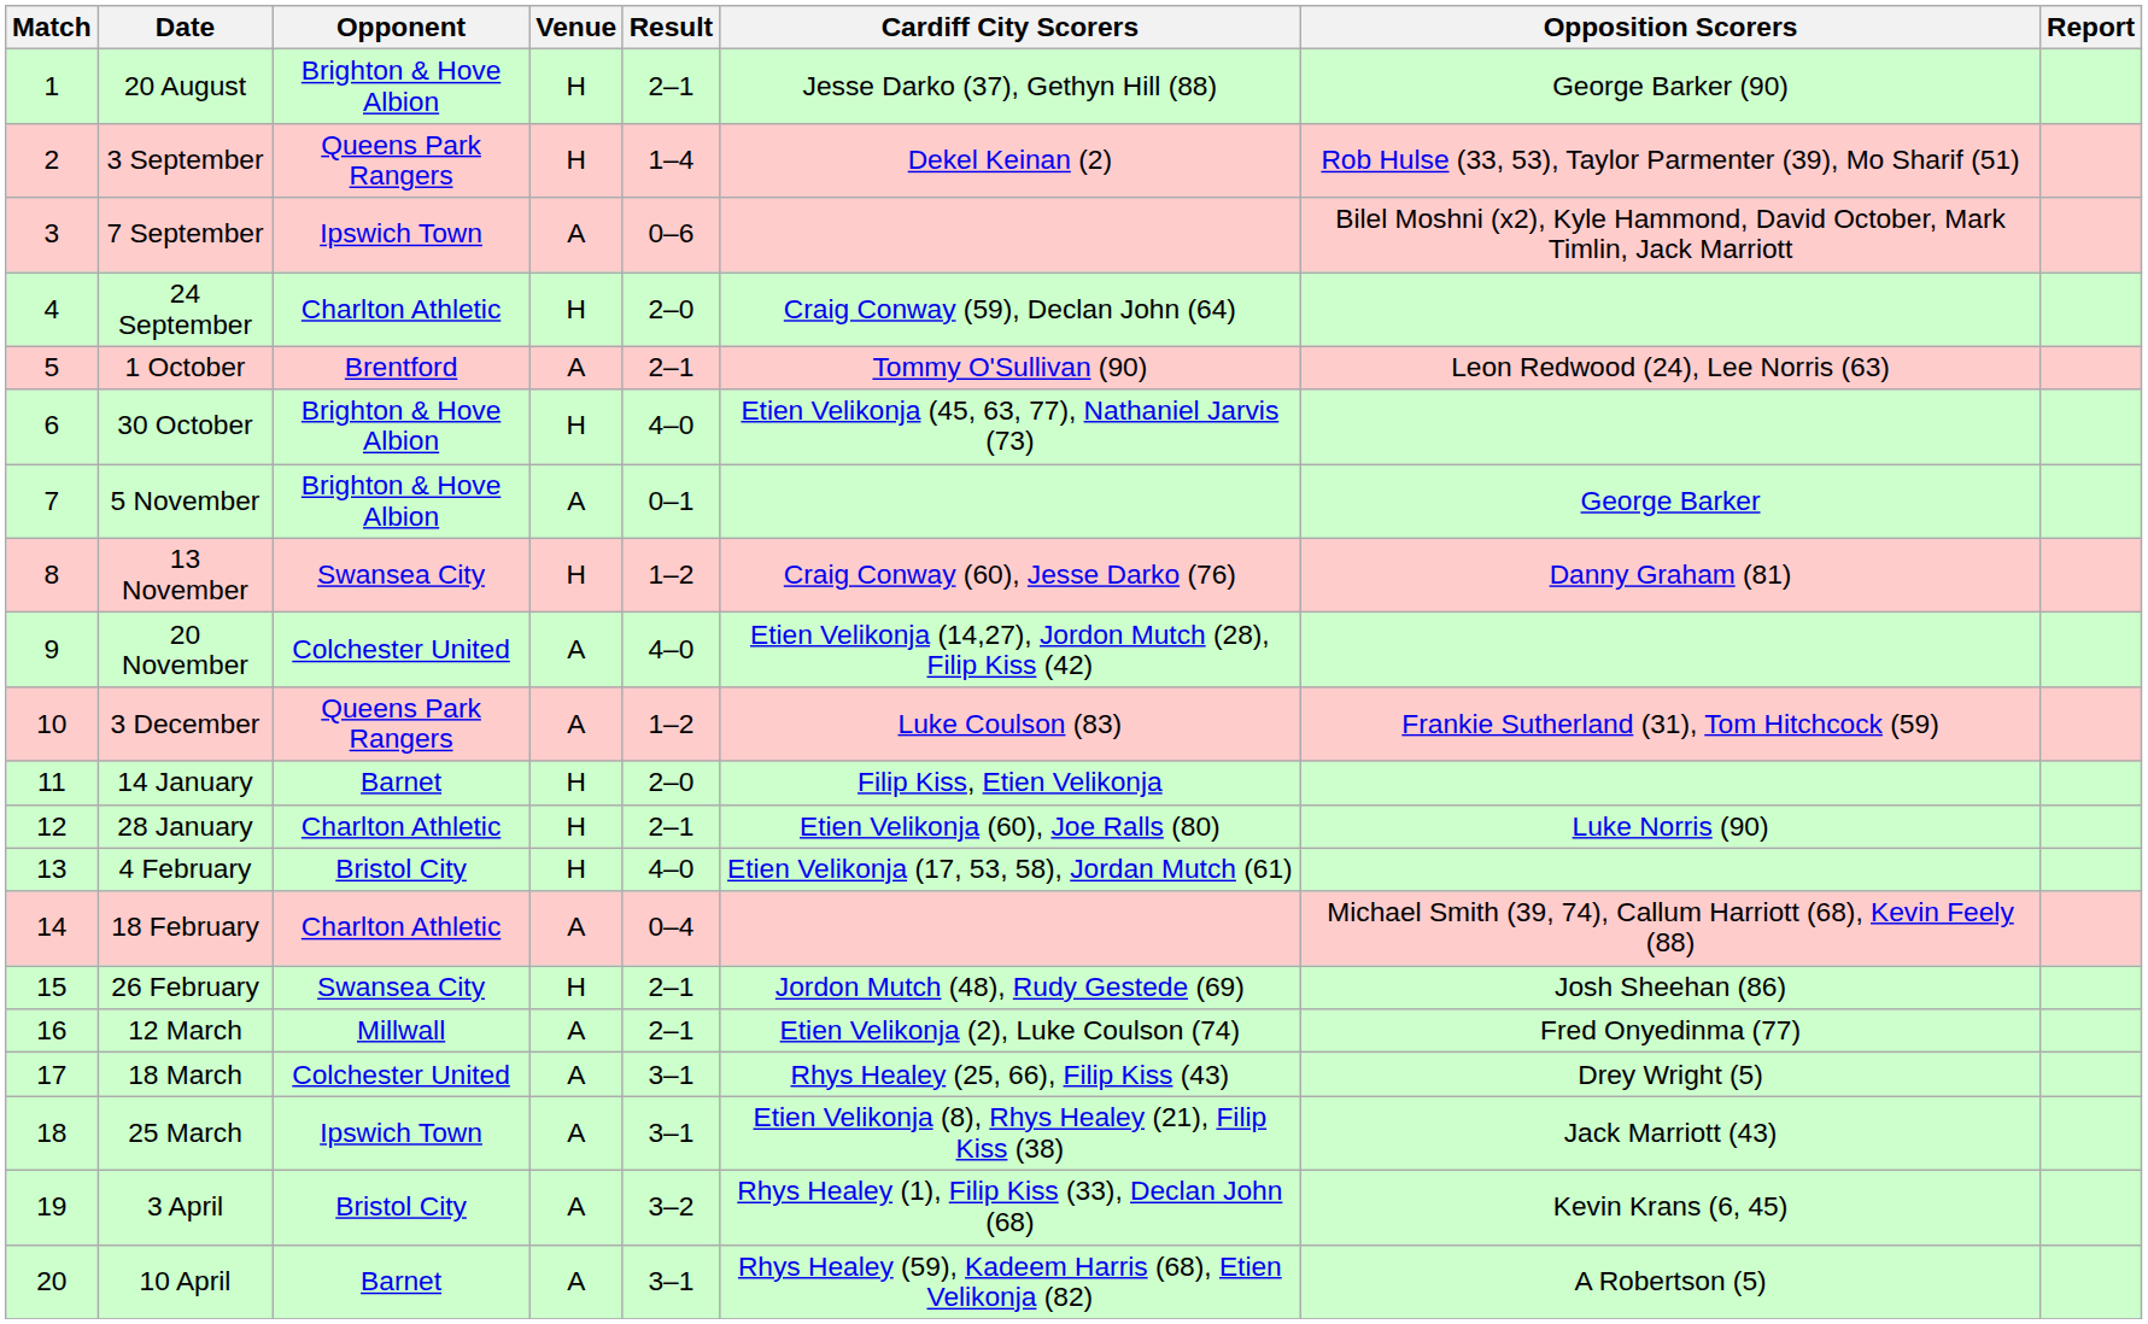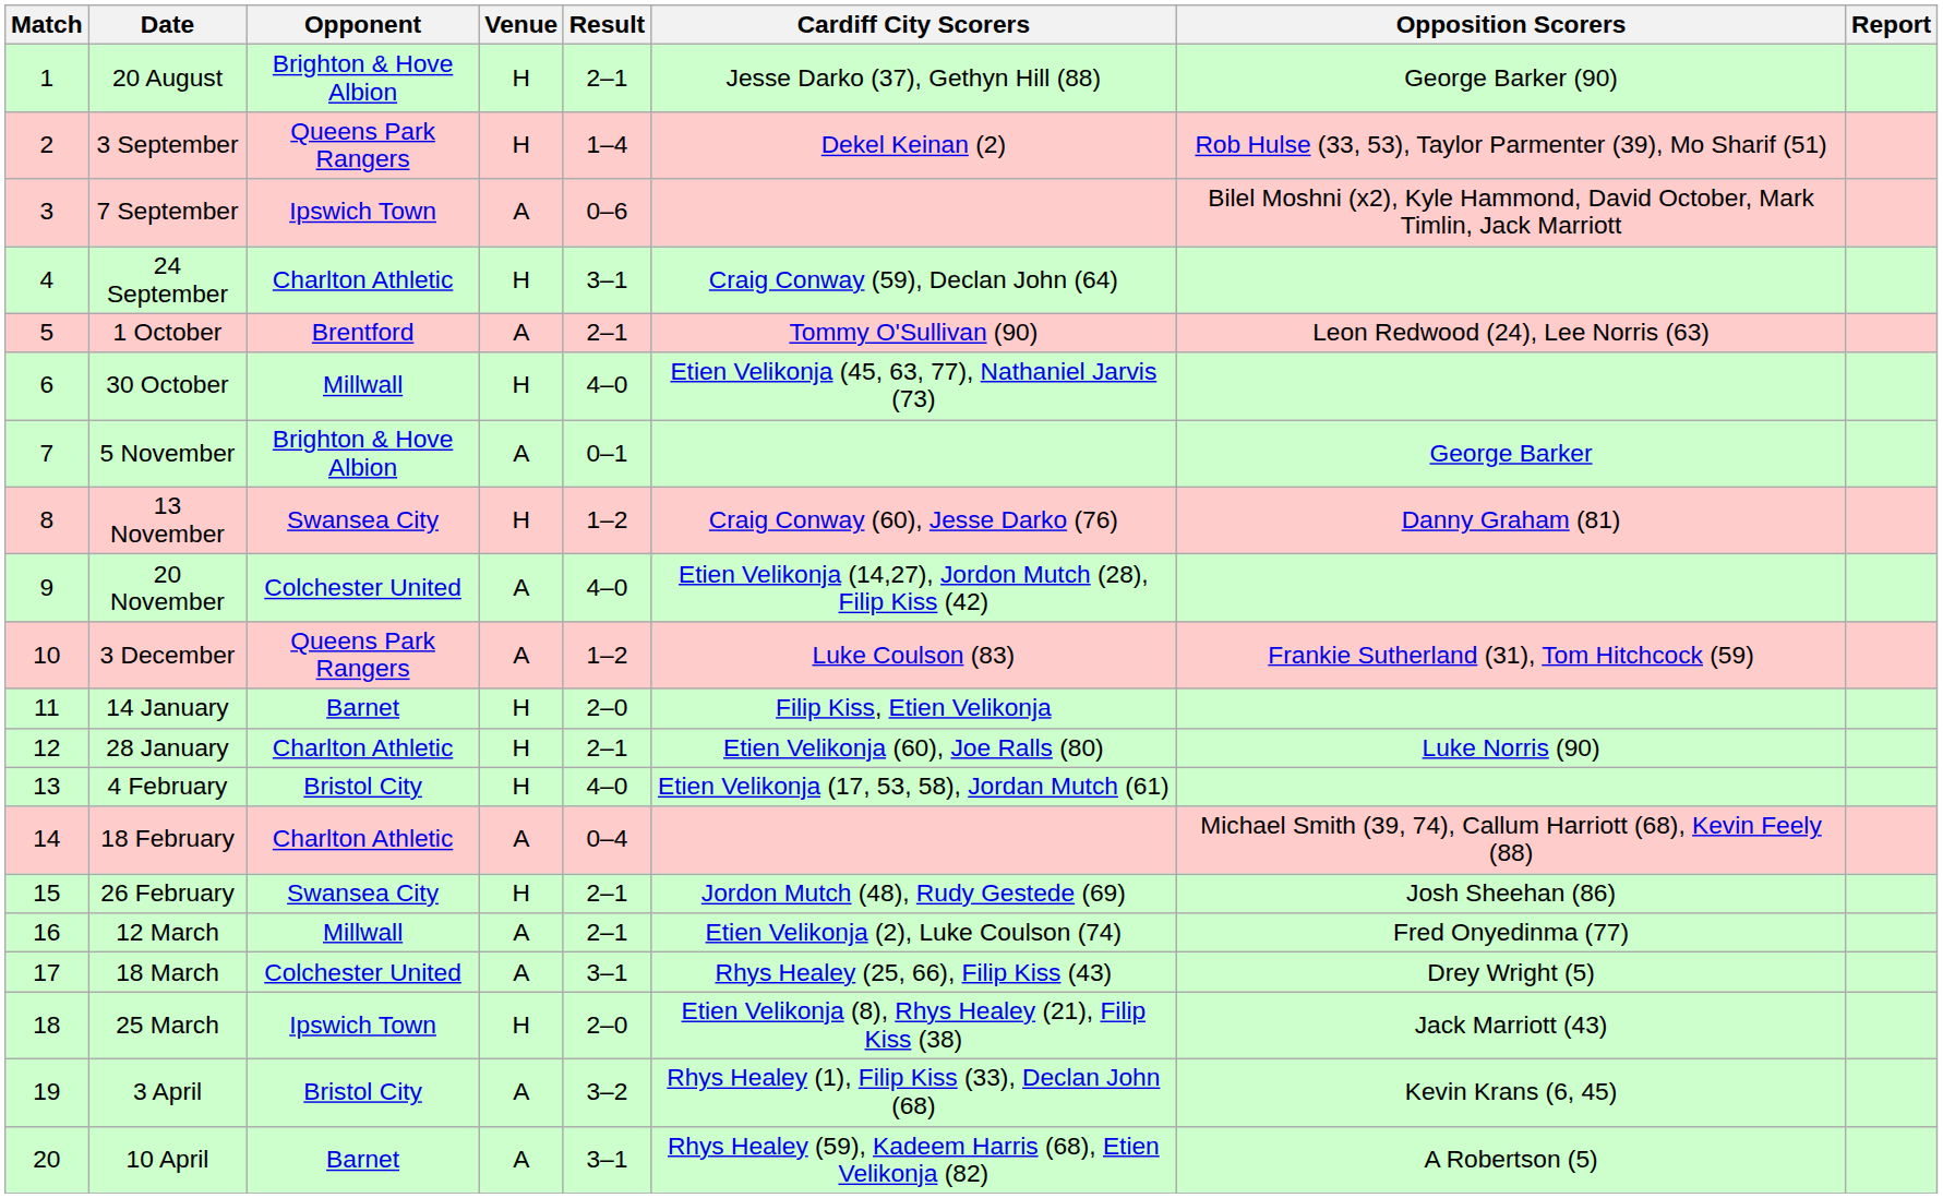 <table class="wikitable" style="text-align:center;">
 <tr>
 <th>Match</th>
 <th>Date</th>
 <th>Opponent</th>
 <th>Venue</th>
 <th>Result</th>
 <th>Cardiff City Scorers</th>
 <th>Opposition Scorers</th>
 <th>Report</th>
 </tr>
 <tr style="background:#cfc;">
 <td>1</td>
 <td>20 August</td>
 <td><a href='#'>Brighton & Hove Albion</a></td>
 <td>H</td>
 <td>2–1</td>
 <td>Jesse Darko (37), Gethyn Hill (88)</td>
 <td>George Barker (90)</td>
 <td></td>
 </tr>
 <tr style="background:#fcc;">
 <td>2</td>
 <td>3 September</td>
 <td><a href='#'>Queens Park Rangers</a></td>
 <td>H</td>
 <td>1–4</td>
 <td><a href='#'>Dekel Keinan</a> (2)</td>
 <td><a href='#'>Rob Hulse</a> (33, 53), Taylor Parmenter (39), Mo Sharif (51)</td>
 <td></td>
 </tr>
 <tr style="background:#fcc;">
 <td>3</td>
 <td>7 September</td>
 <td><a href='#'>Ipswich Town</a></td>
 <td>A</td>
 <td>0–6</td>
 <td></td>
 <td>Bilel Moshni (x2), Kyle Hammond, David October, Mark Timlin, Jack Marriott</td>
 <td></td>
 </tr>
 <tr style="background:#cfc;">
 <td>4</td>
 <td>24 September</td>
 <td><a href='#'>Charlton Athletic</a></td>
 <td>H</td>
-<td>2–0</td>
+<td>3–1</td>
 <td><a href='#'>Craig Conway</a> (59), Declan John (64)</td>
 <td></td>
 <td></td>
 </tr>
 <tr style="background:#fcc;">
 <td>5</td>
 <td>1 October</td>
 <td><a href='#'>Brentford</a></td>
 <td>A</td>
 <td>2–1</td>
 <td><a href='#'>Tommy O'Sullivan</a> (90)</td>
 <td>Leon Redwood (24), Lee Norris (63)</td>
 <td></td>
 </tr>
 <tr style="background:#cfc;">
 <td>6</td>
 <td>30 October</td>
-<td><a href='#'>Brighton & Hove Albion</a></td>
+<td><a href='#'>Millwall</a></td>
 <td>H</td>
 <td>4–0</td>
 <td><a href='#'>Etien Velikonja</a> (45, 63, 77), <a href='#'>Nathaniel Jarvis</a> (73)</td>
 <td></td>
 <td></td>
 </tr>
 <tr style="background:#cfc;">
 <td>7</td>
 <td>5 November</td>
 <td><a href='#'>Brighton & Hove Albion</a></td>
 <td>A</td>
 <td>0–1</td>
 <td></td>
 <td><a href='#'>George Barker</a></td>
 <td></td>
 </tr>
 <tr style="background:#fcc;">
 <td>8</td>
 <td>13 November</td>
 <td><a href='#'>Swansea City</a></td>
 <td>H</td>
 <td>1–2</td>
 <td><a href='#'>Craig Conway</a> (60), <a href='#'>Jesse Darko</a> (76)</td>
 <td><a href='#'>Danny Graham</a> (81)</td>
 <td></td>
 </tr>
 <tr style="background:#cfc;">
 <td>9</td>
 <td>20 November</td>
 <td><a href='#'>Colchester United</a></td>
 <td>A</td>
 <td>4–0</td>
 <td><a href='#'>Etien Velikonja</a> (14,27), <a href='#'>Jordon Mutch</a> (28), <a href='#'>Filip Kiss</a> (42)</td>
 <td></td>
 <td></td>
 </tr>
 <tr style="background:#fcc;">
 <td>10</td>
 <td>3 December</td>
 <td><a href='#'>Queens Park Rangers</a></td>
 <td>A</td>
 <td>1–2</td>
 <td><a href='#'>Luke Coulson</a> (83)</td>
 <td><a href='#'>Frankie Sutherland</a> (31), <a href='#'>Tom Hitchcock</a> (59)</td>
 <td></td>
 </tr>
 <tr style="background:#cfc;">
 <td>11</td>
 <td>14 January</td>
 <td><a href='#'>Barnet</a></td>
 <td>H</td>
 <td>2–0</td>
 <td><a href='#'>Filip Kiss</a>, <a href='#'>Etien Velikonja</a></td>
 <td></td>
 <td></td>
 </tr>
 <tr style="background:#cfc;">
 <td>12</td>
 <td>28 January</td>
 <td><a href='#'>Charlton Athletic</a></td>
 <td>H</td>
 <td>2–1</td>
 <td><a href='#'>Etien Velikonja</a> (60), <a href='#'>Joe Ralls</a> (80)</td>
 <td><a href='#'>Luke Norris</a> (90)</td>
 <td></td>
 </tr>
 <tr style="background:#cfc;">
 <td>13</td>
 <td>4 February</td>
 <td><a href='#'>Bristol City</a></td>
 <td>H</td>
 <td>4–0</td>
 <td><a href='#'>Etien Velikonja</a> (17, 53, 58), <a href='#'>Jordan Mutch</a> (61)</td>
 <td></td>
 <td></td>
 </tr>
 <tr style="background:#fcc;">
 <td>14</td>
 <td>18 February</td>
 <td><a href='#'>Charlton Athletic</a></td>
 <td>A</td>
 <td>0–4</td>
 <td></td>
 <td>Michael Smith (39, 74), Callum Harriott (68), <a href='#'>Kevin Feely</a> (88)</td>
 <td></td>
 </tr>
 <tr style="background:#cfc;">
 <td>15</td>
 <td>26 February</td>
 <td><a href='#'>Swansea City</a></td>
 <td>H</td>
 <td>2–1</td>
 <td><a href='#'>Jordon Mutch</a> (48), <a href='#'>Rudy Gestede</a> (69)</td>
 <td>Josh Sheehan (86)</td>
 <td></td>
 </tr>
 <tr style="background:#cfc;">
 <td>16</td>
 <td>12 March</td>
 <td><a href='#'>Millwall</a></td>
 <td>A</td>
 <td>2–1</td>
 <td><a href='#'>Etien Velikonja</a> (2), Luke Coulson (74)</td>
 <td>Fred Onyedinma (77)</td>
 <td></td>
 </tr>
 <tr style="background:#cfc;">
 <td>17</td>
 <td>18 March</td>
 <td><a href='#'>Colchester United</a></td>
 <td>A</td>
 <td>3–1</td>
 <td><a href='#'>Rhys Healey</a> (25, 66), <a href='#'>Filip Kiss</a> (43)</td>
 <td>Drey Wright (5)</td>
 <td></td>
 </tr>
 <tr style="background:#cfc;">
 <td>18</td>
 <td>25 March</td>
 <td><a href='#'>Ipswich Town</a></td>
-<td>A</td>
-<td>3–1</td>
+<td>H</td>
+<td>2–0</td>
 <td><a href='#'>Etien Velikonja</a> (8), <a href='#'>Rhys Healey</a> (21), <a href='#'>Filip Kiss</a> (38)</td>
 <td>Jack Marriott (43)</td>
 <td></td>
 </tr>
 <tr style="background:#cfc;">
 <td>19</td>
 <td>3 April</td>
 <td><a href='#'>Bristol City</a></td>
 <td>A</td>
 <td>3–2</td>
 <td><a href='#'>Rhys Healey</a> (1), <a href='#'>Filip Kiss</a> (33), <a href='#'>Declan John</a> (68)</td>
 <td>Kevin Krans (6, 45)</td>
 <td></td>
 </tr>
 <tr style="background:#cfc;">
 <td>20</td>
 <td>10 April</td>
 <td><a href='#'>Barnet</a></td>
 <td>A</td>
 <td>3–1</td>
 <td><a href='#'>Rhys Healey</a> (59), <a href='#'>Kadeem Harris</a> (68), <a href='#'>Etien Velikonja</a> (82)</td>
 <td>A Robertson (5)</td>
 <td></td>
 </tr>
 </table>
